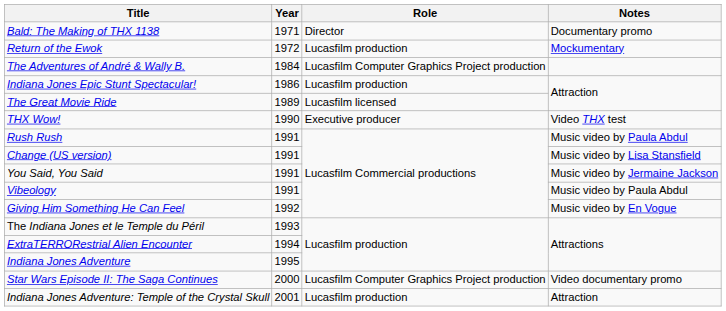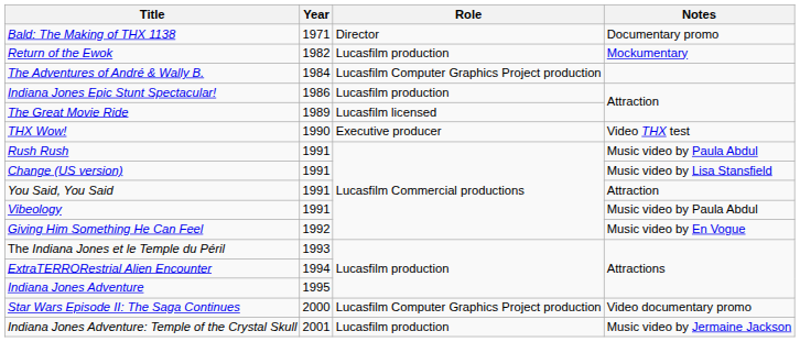 <table class="wikitable plainrowheaders sortable">
 <tr>
 <th>Title</th>
 <th>Year</th>
 <th>Role</th>
 <th>Notes</th>
 </tr>
 <tr>
 <td scope="row"><em><a href='#'>Bald: The Making of THX 1138</a></em></td>
 <td>1971</td>
 <td>Director</td>
 <td>Documentary promo</td>
 </tr>
 <tr>
 <td scope="row"><em><a href='#'>Return of the Ewok</a></em></td>
-<td>1972</td>
+<td>1982</td>
 <td>Lucasfilm production</td>
 <td><a href='#'>Mockumentary</a></td>
 </tr>
 <tr>
 <td scope="row"><em><a href='#'>The Adventures of André & Wally B.</a></em></td>
 <td>1984</td>
 <td>Lucasfilm Computer Graphics Project production</td>
 <td></td>
 </tr>
 <tr>
 <td scope="row"><em><a href='#'>Indiana Jones Epic Stunt Spectacular!</a></em></td>
 <td>1986</td>
 <td>Lucasfilm production</td>
 <td rowspan="2">Attraction</td>
 </tr>
 <tr>
 <td><em><a href='#'>The Great Movie Ride</a></em></td>
 <td>1989</td>
 <td>Lucasfilm licensed</td>
 </tr>
 <tr>
 <td scope="row"><em><a href='#'>THX Wow!</a></em></td>
 <td>1990</td>
 <td>Executive producer</td>
 <td>Video <em><a href='#'>THX</a></em> test</td>
 </tr>
 <tr>
 <td scope="row"><a href='#'><em>Rush Rush</em></a></td>
 <td>1991</td>
 <td rowspan="5">Lucasfilm Commercial productions</td>
 <td>Music video by <a href='#'>Paula Abdul</a></td>
 </tr>
 <tr>
 <td><em><a href='#'>Change (US version)</a></em></td>
 <td>1991</td>
 <td>Music video by <a href='#'>Lisa Stansfield</a></td>
 </tr>
 <tr>
 <td><em>You Said, You Said</em></td>
 <td>1991</td>
-<td>Music video by <a href='#'>Jermaine Jackson</a></td>
+<td>Attraction</td>
 </tr>
 <tr>
 <td><em><a href='#'>Vibeology</a></em></td>
 <td>1991</td>
 <td>Music video by Paula Abdul</td>
 </tr>
 <tr>
 <td><a href='#'><em>Giving Him Something He Can Feel</em></a></td>
 <td>1992</td>
 <td>Music video by <a href='#'>En Vogue</a></td>
 </tr>
 <tr>
 <td>The <em>Indiana Jones et le Temple du Péril</em></td>
 <td>1993</td>
 <td rowspan="3">Lucasfilm production</td>
 <td rowspan="3">Attractions</td>
 </tr>
 <tr>
 <td scope="row"><em><a href='#'>ExtraTERRORestrial Alien Encounter</a></em></td>
 <td>1994</td>
 </tr>
 <tr>
 <td scope="row"><em><a href='#'>Indiana Jones Adventure</a></em></td>
 <td>1995</td>
 </tr>
 <tr>
 <td scope="row"><em><a href='#'>Star Wars Episode II: The Saga Continues</a></em></td>
 <td>2000</td>
 <td>Lucasfilm Computer Graphics Project production</td>
 <td>Video documentary promo</td>
 </tr>
 <tr>
 <td><em>Indiana Jones Adventure: Temple of the Crystal Skull</em></td>
 <td>2001</td>
 <td>Lucasfilm production</td>
-<td>Attraction</td>
+<td>Music video by <a href='#'>Jermaine Jackson</a></td>
 </tr>
 </table>
